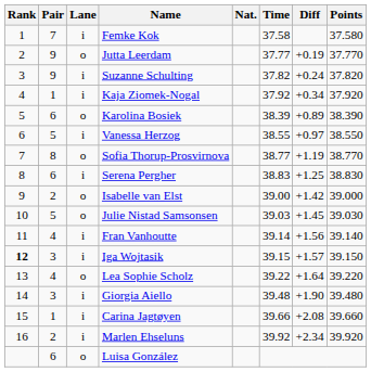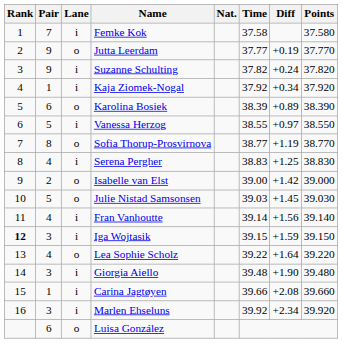 <table class="wikitable sortable" style="text-align:center; font-size:90%">
 <tr>
 <th>Rank</th>
 <th>Pair</th>
 <th>Lane</th>
 <th>Name</th>
 <th>Nat.</th>
 <th>Time</th>
 <th>Diff</th>
 <th>Points</th>
 </tr>
 <tr>
 <td>1</td>
 <td>7</td>
 <td>i</td>
 <td align=left><a href='#'>Femke Kok</a></td>
 <td></td>
 <td>37.58</td>
 <td></td>
 <td>37.580</td>
 </tr>
 <tr>
 <td>2</td>
 <td>9</td>
 <td>o</td>
 <td align=left><a href='#'>Jutta Leerdam</a></td>
 <td></td>
 <td>37.77</td>
 <td>+0.19</td>
 <td>37.770</td>
 </tr>
 <tr>
 <td>3</td>
 <td>9</td>
 <td>i</td>
 <td align=left><a href='#'>Suzanne Schulting</a></td>
 <td></td>
 <td>37.82</td>
 <td>+0.24</td>
 <td>37.820</td>
 </tr>
 <tr>
 <td>4</td>
 <td>1</td>
 <td>i</td>
 <td align=left><a href='#'>Kaja Ziomek-Nogal</a></td>
 <td></td>
 <td>37.92</td>
 <td>+0.34</td>
 <td>37.920</td>
 </tr>
 <tr>
 <td>5</td>
 <td>6</td>
 <td>o</td>
 <td align=left><a href='#'>Karolina Bosiek</a></td>
 <td></td>
 <td>38.39</td>
 <td>+0.89</td>
 <td>38.390</td>
 </tr>
 <tr>
 <td>6</td>
 <td>5</td>
 <td>i</td>
 <td align=left><a href='#'>Vanessa Herzog</a></td>
 <td></td>
 <td>38.55</td>
 <td>+0.97</td>
 <td>38.550</td>
 </tr>
 <tr>
 <td>7</td>
 <td>8</td>
 <td>o</td>
 <td align=left><a href='#'>Sofia Thorup-Prosvirnova</a></td>
 <td></td>
 <td>38.77</td>
 <td>+1.19</td>
 <td>38.770</td>
 </tr>
 <tr>
 <td>8</td>
-<td>6</td>
+<td>4</td>
 <td>i</td>
 <td align=left><a href='#'>Serena Pergher</a></td>
 <td></td>
 <td>38.83</td>
 <td>+1.25</td>
 <td>38.830</td>
 </tr>
 <tr>
 <td>9</td>
 <td>2</td>
 <td>o</td>
 <td align=left><a href='#'>Isabelle van Elst</a></td>
 <td></td>
 <td>39.00</td>
 <td>+1.42</td>
 <td>39.000</td>
 </tr>
 <tr>
 <td>10</td>
 <td>5</td>
 <td>o</td>
 <td align=left><a href='#'>Julie Nistad Samsonsen</a></td>
 <td></td>
 <td>39.03</td>
 <td>+1.45</td>
 <td>39.030</td>
 </tr>
 <tr>
 <td>11</td>
 <td>4</td>
 <td>i</td>
 <td align=left><a href='#'>Fran Vanhoutte</a></td>
 <td></td>
 <td>39.14</td>
 <td>+1.56</td>
 <td>39.140</td>
 </tr>
 <tr>
 <td><strong>12</strong></td>
 <td>3</td>
 <td>i</td>
 <td align=left><a href='#'>Iga Wojtasik</a></td>
 <td></td>
 <td>39.15</td>
-<td>+1.57</td>
+<td>+1.59</td>
 <td>39.150</td>
 </tr>
 <tr>
 <td>13</td>
 <td>4</td>
 <td>o</td>
 <td align=left><a href='#'>Lea Sophie Scholz</a></td>
 <td></td>
 <td>39.22</td>
 <td>+1.64</td>
 <td>39.220</td>
 </tr>
 <tr>
 <td>14</td>
 <td>3</td>
 <td>i</td>
 <td align=left><a href='#'>Giorgia Aiello</a></td>
 <td></td>
 <td>39.48</td>
 <td>+1.90</td>
 <td>39.480</td>
 </tr>
 <tr>
 <td>15</td>
 <td>1</td>
 <td>i</td>
 <td align=left><a href='#'>Carina Jagtøyen</a></td>
 <td></td>
 <td>39.66</td>
 <td>+2.08</td>
 <td>39.660</td>
 </tr>
 <tr>
 <td>16</td>
-<td>2</td>
+<td>3</td>
 <td>i</td>
 <td align=left><a href='#'>Marlen Ehseluns</a></td>
 <td></td>
 <td>39.92</td>
 <td>+2.34</td>
 <td>39.920</td>
 </tr>
 <tr>
 <td></td>
 <td>6</td>
 <td>o</td>
 <td align=left><a href='#'>Luisa González</a></td>
 <td></td>
 <td colspan=3></td>
 </tr>
 </table>
